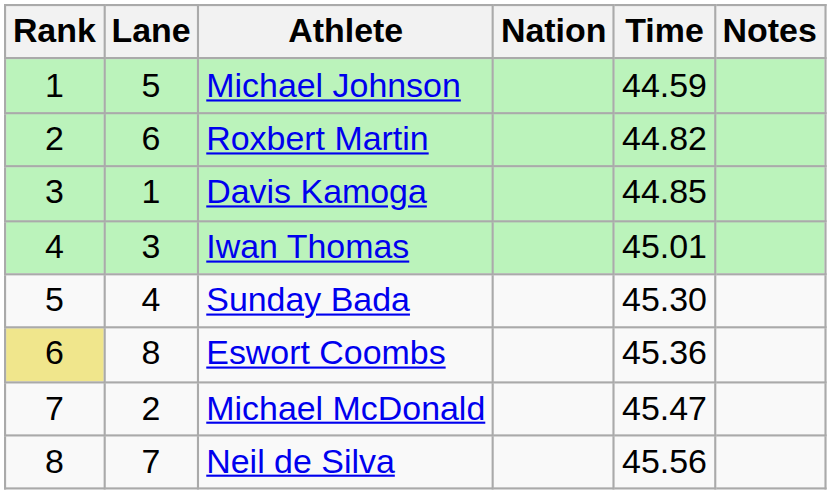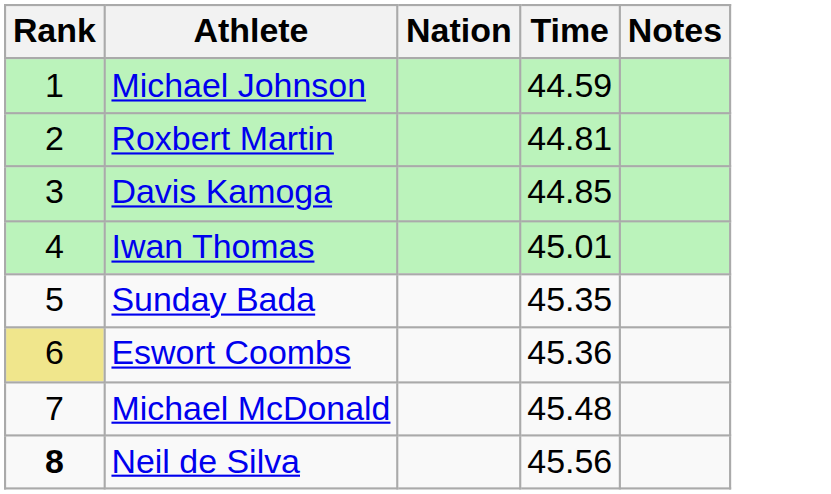 <table class="wikitable sortable" style="text-align:center">
 <tr>
 <th>Rank</th>
-<th>Lane</th>
 <th>Athlete</th>
 <th>Nation</th>
 <th>Time</th>
 <th>Notes</th>
 </tr>
 <tr style="background:#bbf3bb;">
 <td>1</td>
-<td>5</td>
 <td align=left><a href='#'>Michael Johnson</a></td>
 <td align=left></td>
 <td>44.59</td>
 <td></td>
 </tr>
 <tr style="background:#bbf3bb;">
 <td>2</td>
-<td>6</td>
 <td align=left><a href='#'>Roxbert Martin</a></td>
 <td align=left></td>
-<td>44.82</td>
+<td>44.81</td>
 <td></td>
 </tr>
 <tr style="background:#bbf3bb;">
 <td>3</td>
-<td>1</td>
 <td align=left><a href='#'>Davis Kamoga</a></td>
 <td align=left></td>
 <td>44.85</td>
 <td></td>
 </tr>
 <tr style="background:#bbf3bb;">
 <td>4</td>
-<td>3</td>
 <td align=left><a href='#'>Iwan Thomas</a></td>
 <td align=left></td>
 <td>45.01</td>
 <td></td>
 </tr>
 <tr>
 <td>5</td>
-<td>4</td>
 <td align=left><a href='#'>Sunday Bada</a></td>
 <td align=left></td>
-<td>45.30</td>
+<td>45.35</td>
 <td></td>
 </tr>
 <tr>
 <td style="background: khaki;">6</td>
-<td>8</td>
 <td align=left><a href='#'>Eswort Coombs</a></td>
 <td align=left></td>
 <td>45.36</td>
 <td></td>
 </tr>
 <tr>
 <td>7</td>
-<td>2</td>
 <td align=left><a href='#'>Michael McDonald</a></td>
 <td align=left></td>
-<td>45.47</td>
+<td>45.48</td>
 <td></td>
 </tr>
 <tr>
-<td>8</td>
-<td>7</td>
+<td><strong>8</strong></td>
 <td align=left><a href='#'>Neil de Silva</a></td>
 <td align=left></td>
 <td>45.56</td>
 <td></td>
 </tr>
 </table>
